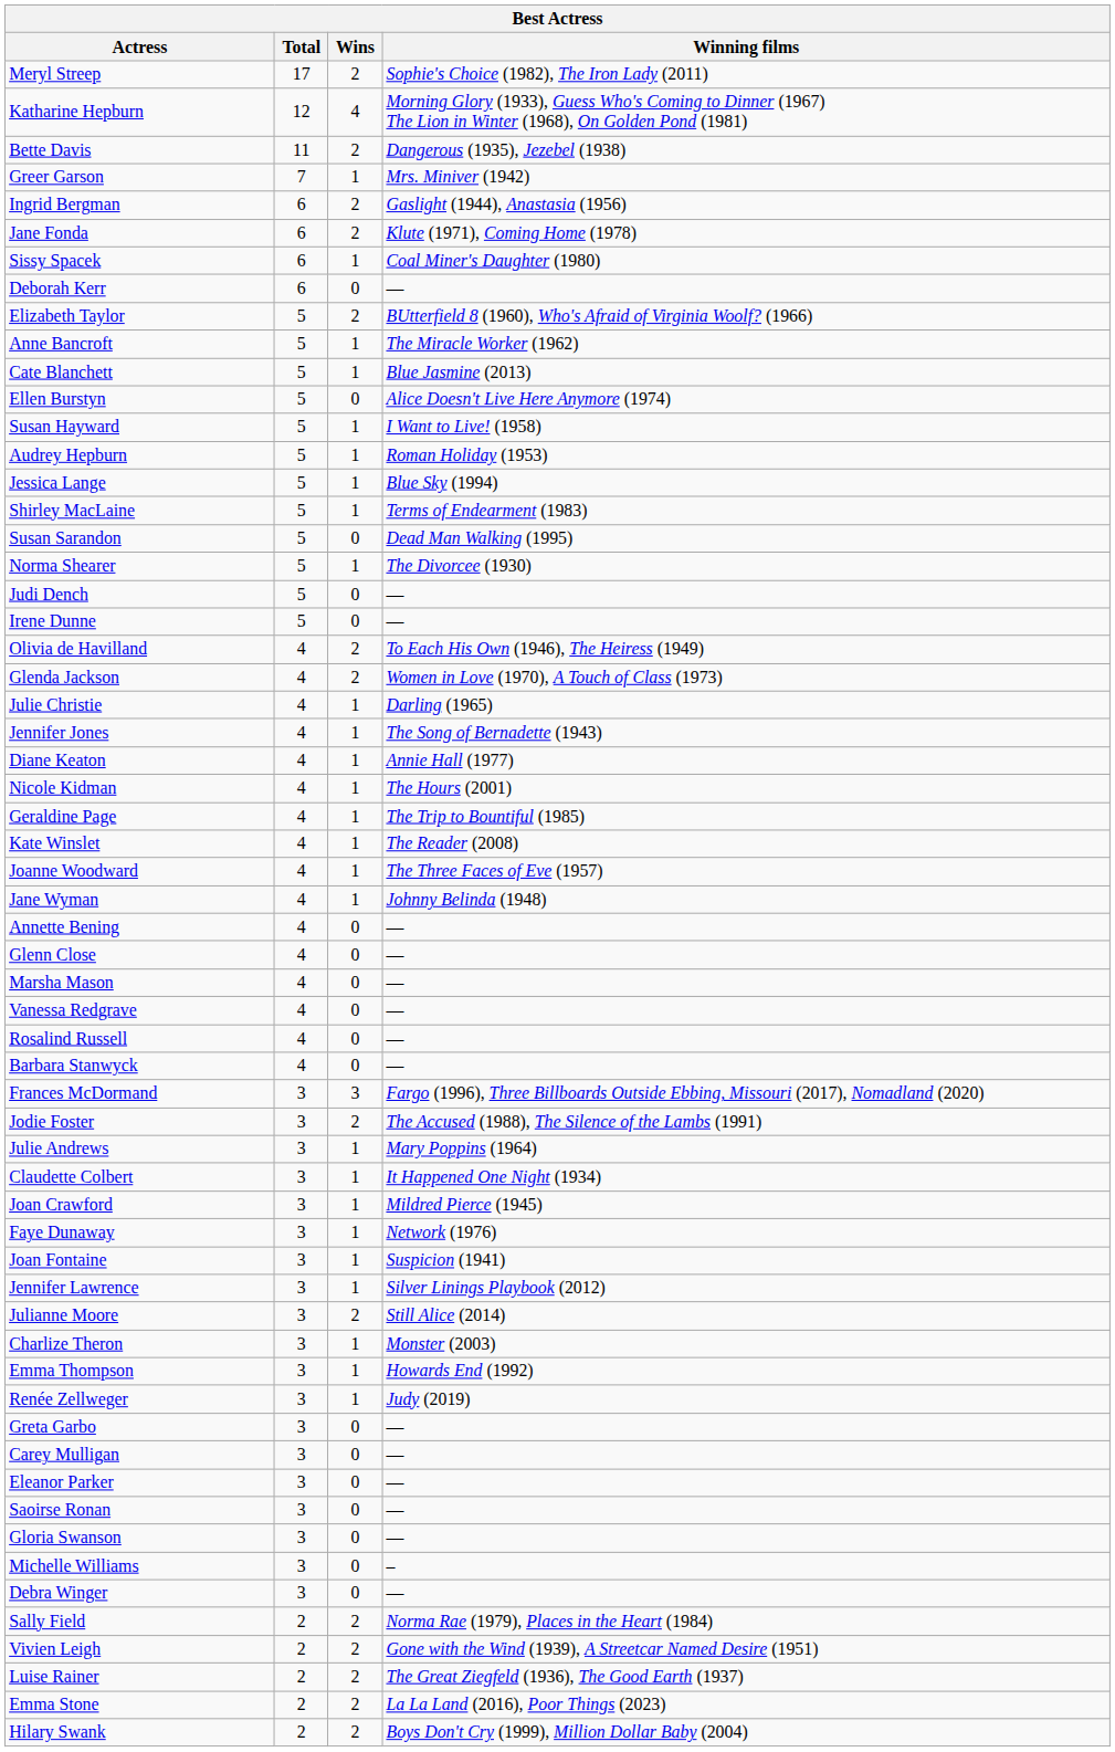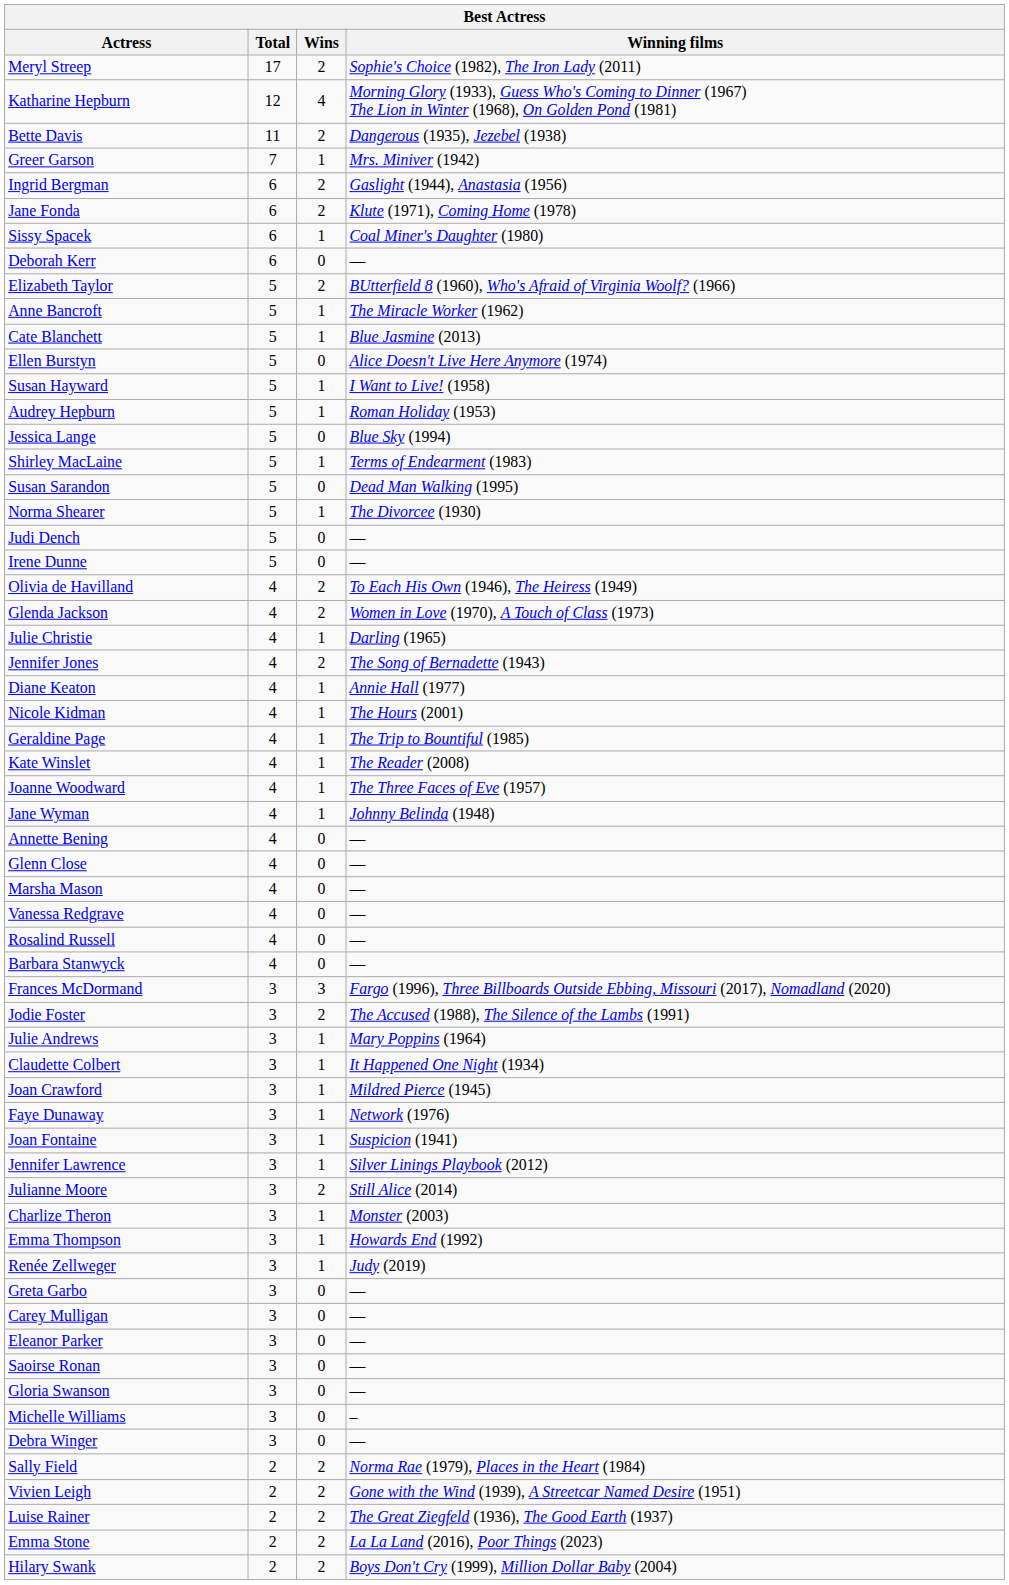 <table class="sortable wikitable" width=80%>
 <tr>
 <th colspan=4>Best Actress</th>
 </tr>
 <tr>
 <th width=20%>Actress</th>
 <th width=3%>Total</th>
 <th width=3%>Wins</th>
 <th width=54%>Winning films</th>
 </tr>
 <tr>
 <td><a href='#'>Meryl Streep</a></td>
 <td align=center>17</td>
 <td align=center>2</td>
 <td><em><a href='#'>Sophie's Choice</a></em> (1982), <em><a href='#'>The Iron Lady</a></em> (2011)</td>
 </tr>
 <tr>
 <td><a href='#'>Katharine Hepburn</a></td>
 <td align=center>12</td>
 <td align=center>4</td>
 <td><em><a href='#'>Morning Glory</a></em> (1933), <em><a href='#'>Guess Who's Coming to Dinner</a></em> (1967)<br> <em><a href='#'>The Lion in Winter</a></em> (1968), <em><a href='#'>On Golden Pond</a></em> (1981)</td>
 </tr>
 <tr>
 <td><a href='#'>Bette Davis</a></td>
 <td align=center>11</td>
 <td align=center>2</td>
 <td><em><a href='#'>Dangerous</a></em> (1935), <em><a href='#'>Jezebel</a></em> (1938)</td>
 </tr>
 <tr>
 <td><a href='#'>Greer Garson</a></td>
 <td align=center>7</td>
 <td align=center>1</td>
 <td><em><a href='#'>Mrs. Miniver</a></em> (1942)</td>
 </tr>
 <tr>
 <td><a href='#'>Ingrid Bergman</a></td>
 <td align=center>6</td>
 <td align=center>2</td>
 <td><em><a href='#'>Gaslight</a></em> (1944), <em><a href='#'>Anastasia</a></em> (1956)</td>
 </tr>
 <tr>
 <td><a href='#'>Jane Fonda</a></td>
 <td align=center>6</td>
 <td align=center>2</td>
 <td><em><a href='#'>Klute</a></em> (1971), <em><a href='#'>Coming Home</a></em> (1978)</td>
 </tr>
 <tr>
 <td><a href='#'>Sissy Spacek</a></td>
 <td align=center>6</td>
 <td align=center>1</td>
 <td><em><a href='#'>Coal Miner's Daughter</a></em> (1980)</td>
 </tr>
 <tr>
 <td><a href='#'>Deborah Kerr</a></td>
 <td align=center>6</td>
 <td align=center>0</td>
 <td>—</td>
 </tr>
 <tr>
 <td><a href='#'>Elizabeth Taylor</a></td>
 <td align=center>5</td>
 <td align=center>2</td>
 <td><em><a href='#'>BUtterfield 8</a></em> (1960), <em><a href='#'>Who's Afraid of Virginia Woolf?</a></em> (1966)</td>
 </tr>
 <tr>
 <td><a href='#'>Anne Bancroft</a></td>
 <td align=center>5</td>
 <td align=center>1</td>
 <td><em><a href='#'>The Miracle Worker</a></em> (1962)</td>
 </tr>
 <tr>
 <td><a href='#'>Cate Blanchett</a></td>
 <td align=center>5</td>
 <td align=center>1</td>
 <td><em><a href='#'>Blue Jasmine</a></em> (2013)</td>
 </tr>
 <tr>
 <td><a href='#'>Ellen Burstyn</a></td>
 <td align=center>5</td>
 <td align=center>0</td>
 <td><em><a href='#'>Alice Doesn't Live Here Anymore</a></em> (1974)</td>
 </tr>
 <tr>
 <td><a href='#'>Susan Hayward</a></td>
 <td align=center>5</td>
 <td align=center>1</td>
 <td><em><a href='#'>I Want to Live!</a></em> (1958)</td>
 </tr>
 <tr>
 <td><a href='#'>Audrey Hepburn</a></td>
 <td align=center>5</td>
 <td align=center>1</td>
 <td><em><a href='#'>Roman Holiday</a></em> (1953)</td>
 </tr>
 <tr>
 <td><a href='#'>Jessica Lange</a></td>
 <td align=center>5</td>
-<td align=center>1</td>
+<td align=center>0</td>
 <td><em><a href='#'>Blue Sky</a></em> (1994)</td>
 </tr>
 <tr>
 <td><a href='#'>Shirley MacLaine</a></td>
 <td align=center>5</td>
 <td align=center>1</td>
 <td><em><a href='#'>Terms of Endearment</a></em> (1983)</td>
 </tr>
 <tr>
 <td><a href='#'>Susan Sarandon</a></td>
 <td align=center>5</td>
 <td align=center>0</td>
 <td><em><a href='#'>Dead Man Walking</a></em> (1995)</td>
 </tr>
 <tr>
 <td><a href='#'>Norma Shearer</a></td>
 <td align=center>5</td>
 <td align=center>1</td>
 <td><em><a href='#'>The Divorcee</a></em> (1930)</td>
 </tr>
 <tr>
 <td><a href='#'>Judi Dench</a></td>
 <td align=center>5</td>
 <td align=center>0</td>
 <td>—</td>
 </tr>
 <tr>
 <td><a href='#'>Irene Dunne</a></td>
 <td align=center>5</td>
 <td align=center>0</td>
 <td>—</td>
 </tr>
 <tr>
 <td><a href='#'>Olivia de Havilland</a></td>
 <td align=center>4</td>
 <td align=center>2</td>
 <td><em><a href='#'>To Each His Own</a></em> (1946), <em><a href='#'>The Heiress</a></em> (1949)</td>
 </tr>
 <tr>
 <td><a href='#'>Glenda Jackson</a></td>
 <td align=center>4</td>
 <td align=center>2</td>
 <td><em><a href='#'>Women in Love</a></em> (1970), <em><a href='#'>A Touch of Class</a></em> (1973)</td>
 </tr>
 <tr>
 <td><a href='#'>Julie Christie</a></td>
 <td align=center>4</td>
 <td align=center>1</td>
 <td><em><a href='#'>Darling</a></em> (1965)</td>
 </tr>
 <tr>
 <td><a href='#'>Jennifer Jones</a></td>
 <td align=center>4</td>
-<td align=center>1</td>
+<td align=center>2</td>
 <td><em><a href='#'>The Song of Bernadette</a></em> (1943)</td>
 </tr>
 <tr>
 <td><a href='#'>Diane Keaton</a></td>
 <td align=center>4</td>
 <td align=center>1</td>
 <td><em><a href='#'>Annie Hall</a></em> (1977)</td>
 </tr>
 <tr>
 <td><a href='#'>Nicole Kidman</a></td>
 <td align=center>4</td>
 <td align=center>1</td>
 <td><em><a href='#'>The Hours</a></em> (2001)</td>
 </tr>
 <tr>
 <td><a href='#'>Geraldine Page</a></td>
 <td align=center>4</td>
 <td align=center>1</td>
 <td><em><a href='#'>The Trip to Bountiful</a></em> (1985)</td>
 </tr>
 <tr>
 <td><a href='#'>Kate Winslet</a></td>
 <td align=center>4</td>
 <td align=center>1</td>
 <td><em><a href='#'>The Reader</a></em> (2008)</td>
 </tr>
 <tr>
 <td><a href='#'>Joanne Woodward</a></td>
 <td align=center>4</td>
 <td align=center>1</td>
 <td><em><a href='#'>The Three Faces of Eve</a></em> (1957)</td>
 </tr>
 <tr>
 <td><a href='#'>Jane Wyman</a></td>
 <td align=center>4</td>
 <td align=center>1</td>
 <td><em><a href='#'>Johnny Belinda</a></em> (1948)</td>
 </tr>
 <tr>
 <td><a href='#'>Annette Bening</a></td>
 <td align=center>4</td>
 <td align=center>0</td>
 <td>—</td>
 </tr>
 <tr>
 <td><a href='#'>Glenn Close</a></td>
 <td align=center>4</td>
 <td align=center>0</td>
 <td>—</td>
 </tr>
 <tr>
 <td><a href='#'>Marsha Mason</a></td>
 <td align=center>4</td>
 <td align=center>0</td>
 <td>—</td>
 </tr>
 <tr>
 <td><a href='#'>Vanessa Redgrave</a></td>
 <td align=center>4</td>
 <td align=center>0</td>
 <td>—</td>
 </tr>
 <tr>
 <td><a href='#'>Rosalind Russell</a></td>
 <td align=center>4</td>
 <td align=center>0</td>
 <td>—</td>
 </tr>
 <tr>
 <td><a href='#'>Barbara Stanwyck</a></td>
 <td align=center>4</td>
 <td align=center>0</td>
 <td>—</td>
 </tr>
 <tr>
 <td><a href='#'>Frances McDormand</a></td>
 <td align=center>3</td>
 <td align=center>3</td>
 <td><em><a href='#'>Fargo</a></em> (1996), <em><a href='#'>Three Billboards Outside Ebbing, Missouri</a></em> (2017), <em><a href='#'>Nomadland</a></em> (2020)</td>
 </tr>
 <tr>
 <td><a href='#'>Jodie Foster</a></td>
 <td align=center>3</td>
 <td align=center>2</td>
 <td><em><a href='#'>The Accused</a></em> (1988), <em><a href='#'>The Silence of the Lambs</a></em> (1991)</td>
 </tr>
 <tr>
 <td><a href='#'>Julie Andrews</a></td>
 <td align=center>3</td>
 <td align=center>1</td>
 <td><em><a href='#'>Mary Poppins</a></em> (1964)</td>
 </tr>
 <tr>
 <td><a href='#'>Claudette Colbert</a></td>
 <td align=center>3</td>
 <td align=center>1</td>
 <td><em><a href='#'>It Happened One Night</a></em> (1934)</td>
 </tr>
 <tr>
 <td><a href='#'>Joan Crawford</a></td>
 <td align=center>3</td>
 <td align=center>1</td>
 <td><em><a href='#'>Mildred Pierce</a></em> (1945)</td>
 </tr>
 <tr>
 <td><a href='#'>Faye Dunaway</a></td>
 <td align=center>3</td>
 <td align=center>1</td>
 <td><em><a href='#'>Network</a></em> (1976)</td>
 </tr>
 <tr>
 <td><a href='#'>Joan Fontaine</a></td>
 <td align=center>3</td>
 <td align=center>1</td>
 <td><em><a href='#'>Suspicion</a></em> (1941)</td>
 </tr>
 <tr>
 <td><a href='#'>Jennifer Lawrence</a></td>
 <td align=center>3</td>
 <td align=center>1</td>
 <td><em><a href='#'>Silver Linings Playbook</a></em> (2012)</td>
 </tr>
 <tr>
 <td><a href='#'>Julianne Moore</a></td>
 <td align=center>3</td>
 <td align=center>2</td>
 <td><em><a href='#'>Still Alice</a></em> (2014)</td>
 </tr>
 <tr>
 <td><a href='#'>Charlize Theron</a></td>
 <td align=center>3</td>
 <td align=center>1</td>
 <td><em><a href='#'>Monster</a></em> (2003)</td>
 </tr>
 <tr>
 <td><a href='#'>Emma Thompson</a></td>
 <td align=center>3</td>
 <td align=center>1</td>
 <td><em><a href='#'>Howards End</a></em> (1992)</td>
 </tr>
 <tr>
 <td><a href='#'>Renée Zellweger</a></td>
 <td align=center>3</td>
 <td align=center>1</td>
 <td><em><a href='#'>Judy</a></em> (2019)</td>
 </tr>
 <tr>
 <td><a href='#'>Greta Garbo</a></td>
 <td align=center>3</td>
 <td align=center>0</td>
 <td>—</td>
 </tr>
 <tr>
 <td><a href='#'>Carey Mulligan</a></td>
 <td align=center>3</td>
 <td align=center>0</td>
 <td>—</td>
 </tr>
 <tr>
 <td><a href='#'>Eleanor Parker</a></td>
 <td align=center>3</td>
 <td align=center>0</td>
 <td>—</td>
 </tr>
 <tr>
 <td><a href='#'>Saoirse Ronan</a></td>
 <td align=center>3</td>
 <td align=center>0</td>
 <td>—</td>
 </tr>
 <tr>
 <td><a href='#'>Gloria Swanson</a></td>
 <td align=center>3</td>
 <td align=center>0</td>
 <td>—</td>
 </tr>
 <tr>
 <td><a href='#'>Michelle Williams</a></td>
 <td align=center>3</td>
 <td align=center>0</td>
 <td>–</td>
 </tr>
 <tr>
 <td><a href='#'>Debra Winger</a></td>
 <td align=center>3</td>
 <td align=center>0</td>
 <td>—</td>
 </tr>
 <tr>
 <td><a href='#'>Sally Field</a></td>
 <td align=center>2</td>
 <td align=center>2</td>
 <td><em><a href='#'>Norma Rae</a></em> (1979), <em><a href='#'>Places in the Heart</a></em> (1984)</td>
 </tr>
 <tr>
 <td><a href='#'>Vivien Leigh</a></td>
 <td align=center>2</td>
 <td align=center>2</td>
 <td><em><a href='#'>Gone with the Wind</a></em> (1939), <em><a href='#'>A Streetcar Named Desire</a></em> (1951)</td>
 </tr>
 <tr>
 <td><a href='#'>Luise Rainer</a></td>
 <td align=center>2</td>
 <td align=center>2</td>
 <td><em><a href='#'>The Great Ziegfeld</a></em> (1936), <em><a href='#'>The Good Earth</a></em> (1937)</td>
 </tr>
 <tr>
 <td><a href='#'>Emma Stone</a></td>
 <td align="center">2</td>
 <td align="center">2</td>
 <td><em><a href='#'>La La Land</a></em> (2016), <em><a href='#'>Poor Things</a></em> (2023)</td>
 </tr>
 <tr>
 <td><a href='#'>Hilary Swank</a></td>
 <td align=center>2</td>
 <td align=center>2</td>
 <td><em><a href='#'>Boys Don't Cry</a></em> (1999), <em><a href='#'>Million Dollar Baby</a></em> (2004)</td>
 </tr>
 </table>
